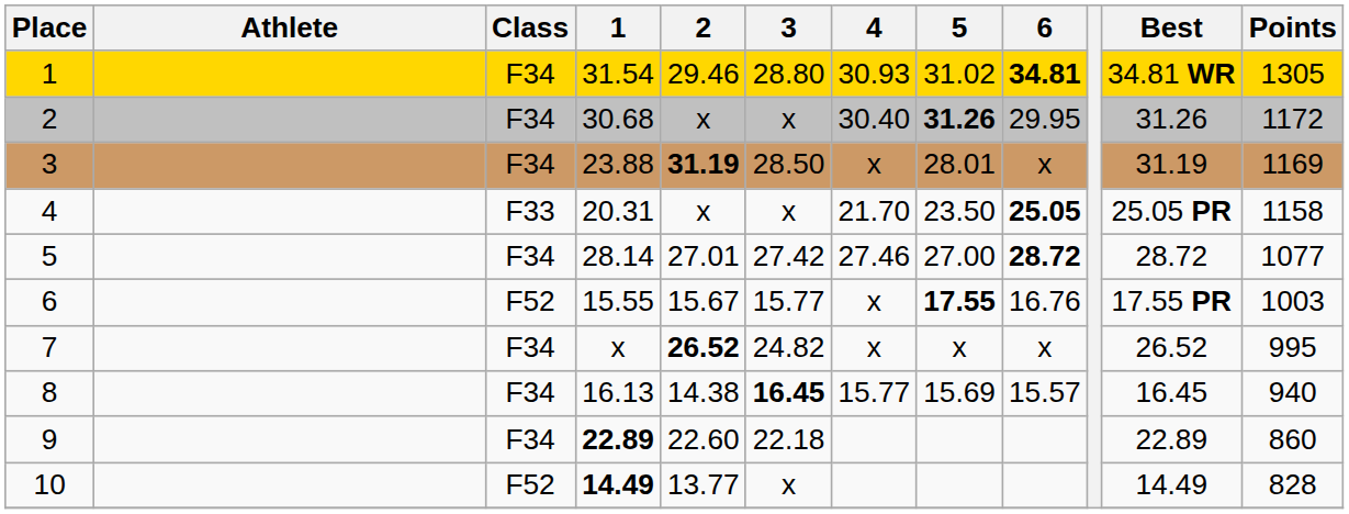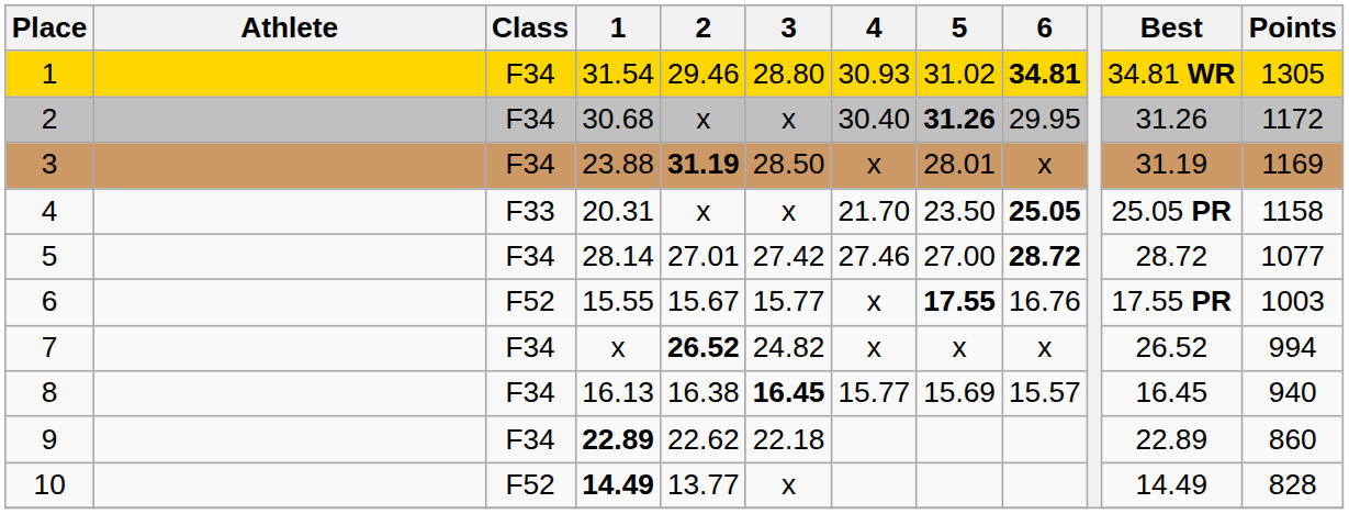 <table class="wikitable" style="text-align:center">
 <tr>
 <th>Place</th>
 <th width=210>Athlete</th>
 <th>Class</th>
 <th>1</th>
 <th>2</th>
 <th>3</th>
 <th>4</th>
 <th>5</th>
 <th>6</th>
 <th rowspan=20></th>
 <th>Best</th>
 <th>Points</th>
 </tr>
 <tr bgcolor=gold>
 <td>1</td>
 <td align=left></td>
 <td>F34</td>
 <td>31.54</td>
 <td>29.46</td>
 <td>28.80</td>
 <td>30.93</td>
 <td>31.02</td>
 <td><strong>34.81</strong></td>
 <td>34.81 <strong>WR</strong></td>
 <td>1305</td>
 </tr>
 <tr bgcolor=silver>
 <td>2</td>
 <td align=left></td>
 <td>F34</td>
 <td>30.68</td>
 <td>x</td>
 <td>x</td>
 <td>30.40</td>
 <td><strong>31.26</strong></td>
 <td>29.95</td>
 <td>31.26</td>
 <td>1172</td>
 </tr>
 <tr bgcolor=cc9966>
 <td>3</td>
 <td align=left></td>
 <td>F34</td>
 <td>23.88</td>
 <td><strong>31.19</strong></td>
 <td>28.50</td>
 <td>x</td>
 <td>28.01</td>
 <td>x</td>
 <td>31.19</td>
 <td>1169</td>
 </tr>
 <tr>
 <td>4</td>
 <td align=left></td>
 <td>F33</td>
 <td>20.31</td>
 <td>x</td>
 <td>x</td>
 <td>21.70</td>
 <td>23.50</td>
 <td><strong>25.05</strong></td>
 <td>25.05 <strong>PR</strong></td>
 <td>1158</td>
 </tr>
 <tr>
 <td>5</td>
 <td align=left></td>
 <td>F34</td>
 <td>28.14</td>
 <td>27.01</td>
 <td>27.42</td>
 <td>27.46</td>
 <td>27.00</td>
 <td><strong>28.72</strong></td>
 <td>28.72</td>
 <td>1077</td>
 </tr>
 <tr>
 <td>6</td>
 <td align=left></td>
 <td>F52</td>
 <td>15.55</td>
 <td>15.67</td>
 <td>15.77</td>
 <td>x</td>
 <td><strong>17.55</strong></td>
 <td>16.76</td>
 <td>17.55 <strong>PR</strong></td>
 <td>1003</td>
 </tr>
 <tr>
 <td>7</td>
 <td align=left></td>
 <td>F34</td>
 <td>x</td>
 <td><strong>26.52</strong></td>
 <td>24.82</td>
 <td>x</td>
 <td>x</td>
 <td>x</td>
 <td>26.52</td>
-<td>995</td>
+<td>994</td>
 </tr>
 <tr>
 <td>8</td>
 <td align=left></td>
 <td>F34</td>
 <td>16.13</td>
-<td>14.38</td>
+<td>16.38</td>
 <td><strong>16.45</strong></td>
 <td>15.77</td>
 <td>15.69</td>
 <td>15.57</td>
 <td>16.45</td>
 <td>940</td>
 </tr>
 <tr>
 <td>9</td>
 <td align=left></td>
 <td>F34</td>
 <td><strong>22.89</strong></td>
-<td>22.60</td>
+<td>22.62</td>
 <td>22.18</td>
 <td></td>
 <td></td>
 <td></td>
 <td>22.89</td>
 <td>860</td>
 </tr>
 <tr>
 <td>10</td>
 <td align=left></td>
 <td>F52</td>
 <td><strong>14.49</strong></td>
 <td>13.77</td>
 <td>x</td>
 <td></td>
 <td></td>
 <td></td>
 <td>14.49</td>
 <td>828</td>
 </tr>
 <tr>
 </tr>
 </table>
